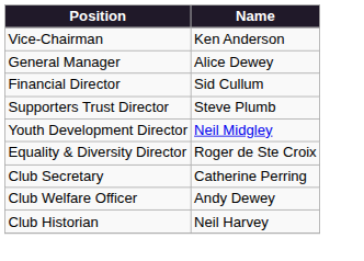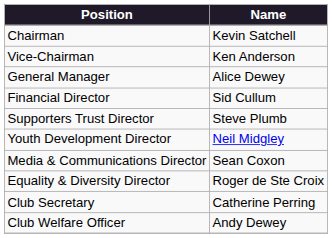 <table class="wikitable">
 <tr>
 <th style="background:#201929;color:white;text-align:center">Position</th>
 <th style="background:#201929;color:white;text-align:center">Name</th>
+</tr>
+<tr>
+<td>Chairman</td>
+<td>Kevin Satchell</td>
 </tr>
 <tr>
 <td>Vice-Chairman</td>
 <td>Ken Anderson</td>
 </tr>
 <tr>
 <td>General Manager</td>
 <td>Alice Dewey</td>
 </tr>
 <tr>
 <td>Financial Director</td>
 <td>Sid Cullum</td>
 </tr>
 <tr>
 <td>Supporters Trust Director</td>
 <td>Steve Plumb</td>
 </tr>
 <tr>
 <td>Youth Development Director</td>
 <td><a href='#'>Neil Midgley</a></td>
 </tr>
 <tr>
+<td>Media & Communications Director</td>
+<td>Sean Coxon</td>
+</tr>
+<tr>
 <td>Equality & Diversity Director</td>
 <td>Roger de Ste Croix</td>
 </tr>
 <tr>
 <td>Club Secretary</td>
 <td>Catherine Perring</td>
 </tr>
 <tr>
 <td>Club Welfare Officer</td>
 <td>Andy Dewey</td>
 </tr>
 <tr>
-<td>Club Historian</td>
-<td>Neil Harvey</td>
-</tr>
-<tr>
 </tr>
 </table>
